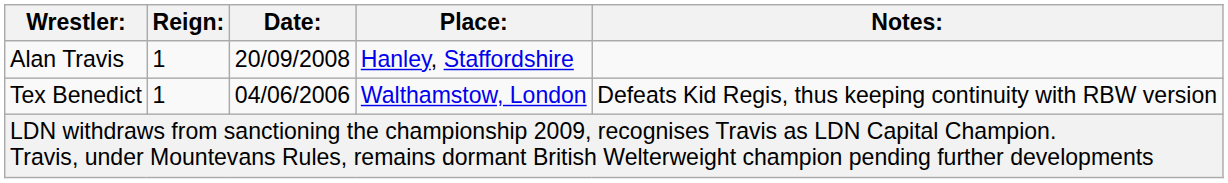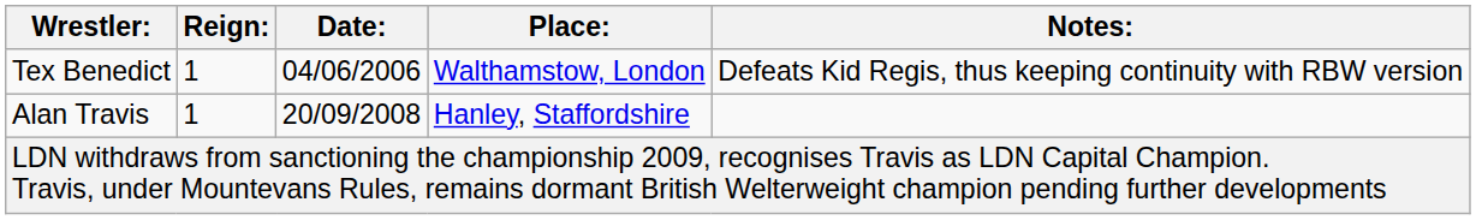 <table class="wikitable">
 <tr>
 <th><strong>Wrestler:</strong></th>
 <th><strong>Reign:</strong></th>
 <th><strong>Date:</strong></th>
 <th><strong>Place:</strong></th>
 <th><strong>Notes:</strong></th>
 </tr>
 <tr>
+<td>Tex Benedict</td>
+<td>1</td>
+<td>04/06/2006</td>
+<td><a href='#'>Walthamstow, London</a></td>
+<td>Defeats Kid Regis, thus keeping continuity with RBW version</td>
+</tr>
+<tr>
 <td>Alan Travis</td>
 <td>1</td>
 <td>20/09/2008</td>
 <td><a href='#'>Hanley</a>, <a href='#'>Staffordshire</a></td>
 <td></td>
 </tr>
-<tr>
-<td>Tex Benedict</td>
-<td>1</td>
-<td>04/06/2006</td>
-<td><a href='#'>Walthamstow, London</a></td>
-<td>Defeats Kid Regis, thus keeping continuity with RBW version</td>
-</tr>
 <tr style="background: #f2f2f2;">
 <td colspan="5">LDN withdraws from sanctioning the championship 2009, recognises Travis as LDN Capital Champion.  <br>Travis, under Mountevans Rules, remains dormant British Welterweight champion pending further developments</td>
 </tr>
 </table>
